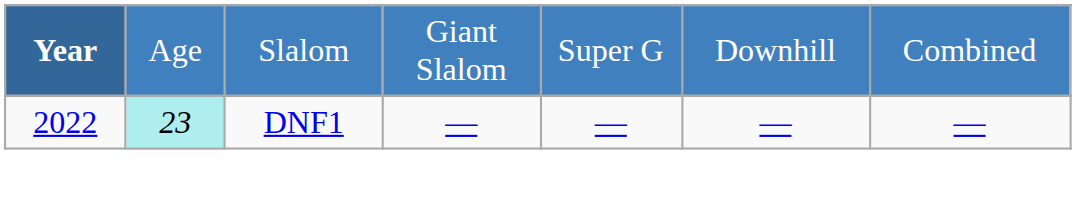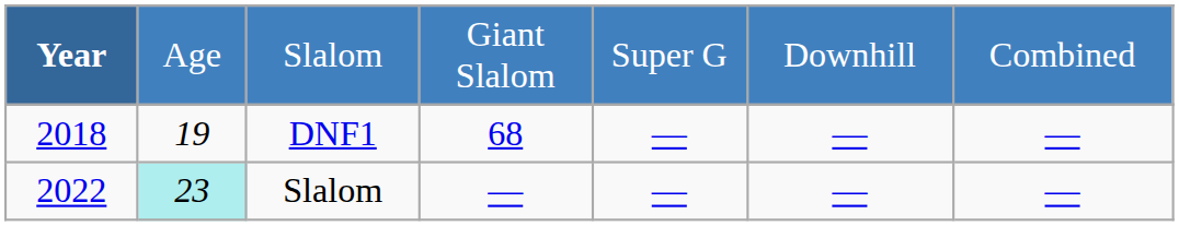 <table class="wikitable" style="font-size:95%; text-align:center; border:grey solid 1px; border-collapse:collapse;" width="40%">
 <tr style="background-color:#369; color:white;">
 <td rowspan="2" colspan="1" width="4%"><strong>Year</strong></td>
 </tr>
 <tr style="background-color:#4180be; color:white;">
 <td width="3%">Age</td>
 <td width="5%">Slalom</td>
 <td width="5%">Giant<br>Slalom</td>
 <td width="5%">Super G</td>
 <td width="5%">Downhill</td>
 <td width="5%">Combined</td>
 </tr>
 <tr style="background-color:#8CB2D8; color:white;">
 </tr>
 <tr>
+<td><a href='#'>2018</a></td>
+<td><em>19</em></td>
+<td><a href='#'>DNF1</a></td>
+<td><a href='#'>68</a></td>
+<td><a href='#'>—</a></td>
+<td><a href='#'>—</a></td>
+<td><a href='#'>—</a></td>
+</tr>
+<tr>
 <td><a href='#'>2022</a></td>
 <td style="background: paleturquoise;"><em>23</em></td>
-<td><a href='#'>DNF1</a></td>
+<td width="5%">Slalom</td>
 <td><a href='#'>—</a></td>
 <td><a href='#'>—</a></td>
 <td><a href='#'>—</a></td>
 <td><a href='#'>—</a></td>
 </tr>
 </table>
